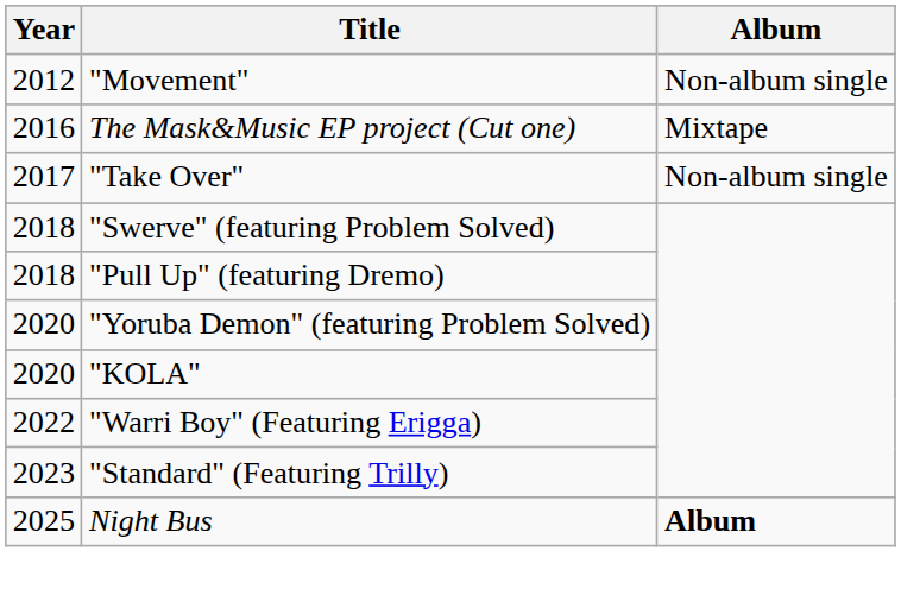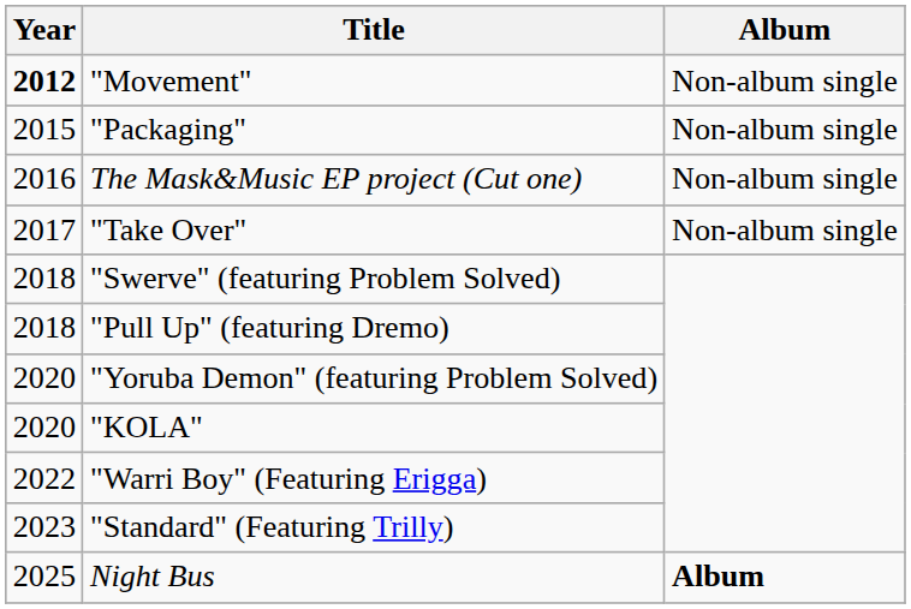 <table class="wikitable sortable">
 <tr>
 <th>Year</th>
 <th>Title</th>
 <th>Album</th>
 </tr>
 <tr>
-<td>2012</td>
+<td><strong>2012</strong></td>
 <td>"Movement"</td>
+<td>Non-album single</td>
+</tr>
+<tr>
+<td>2015</td>
+<td>"Packaging"</td>
 <td>Non-album single</td>
 </tr>
 <tr>
 <td>2016</td>
 <td><em>The Mask&Music EP project (Cut one)</em></td>
-<td>Mixtape</td>
+<td>Non-album single</td>
 </tr>
 <tr>
 <td>2017</td>
 <td>"Take Over"</td>
 <td>Non-album single</td>
 </tr>
 <tr>
 <td>2018</td>
 <td>"Swerve" (featuring Problem Solved)</td>
 </tr>
 <tr>
 <td>2018</td>
 <td>"Pull Up" (featuring Dremo)</td>
 </tr>
 <tr>
 <td>2020</td>
 <td>"Yoruba Demon" (featuring Problem Solved) </td>
 </tr>
 <tr>
 <td>2020</td>
 <td>"KOLA"</td>
 </tr>
 <tr>
 <td>2022</td>
 <td>"Warri Boy" (Featuring <a href='#'>Erigga</a>)</td>
 </tr>
 <tr>
 <td>2023</td>
 <td>"Standard" (Featuring <a href='#'>Trilly</a>)</td>
 </tr>
 <tr>
 <td>2025</td>
 <td><em>Night Bus</em></td>
 <td><strong>Album </strong></td>
 </tr>
 </table>
